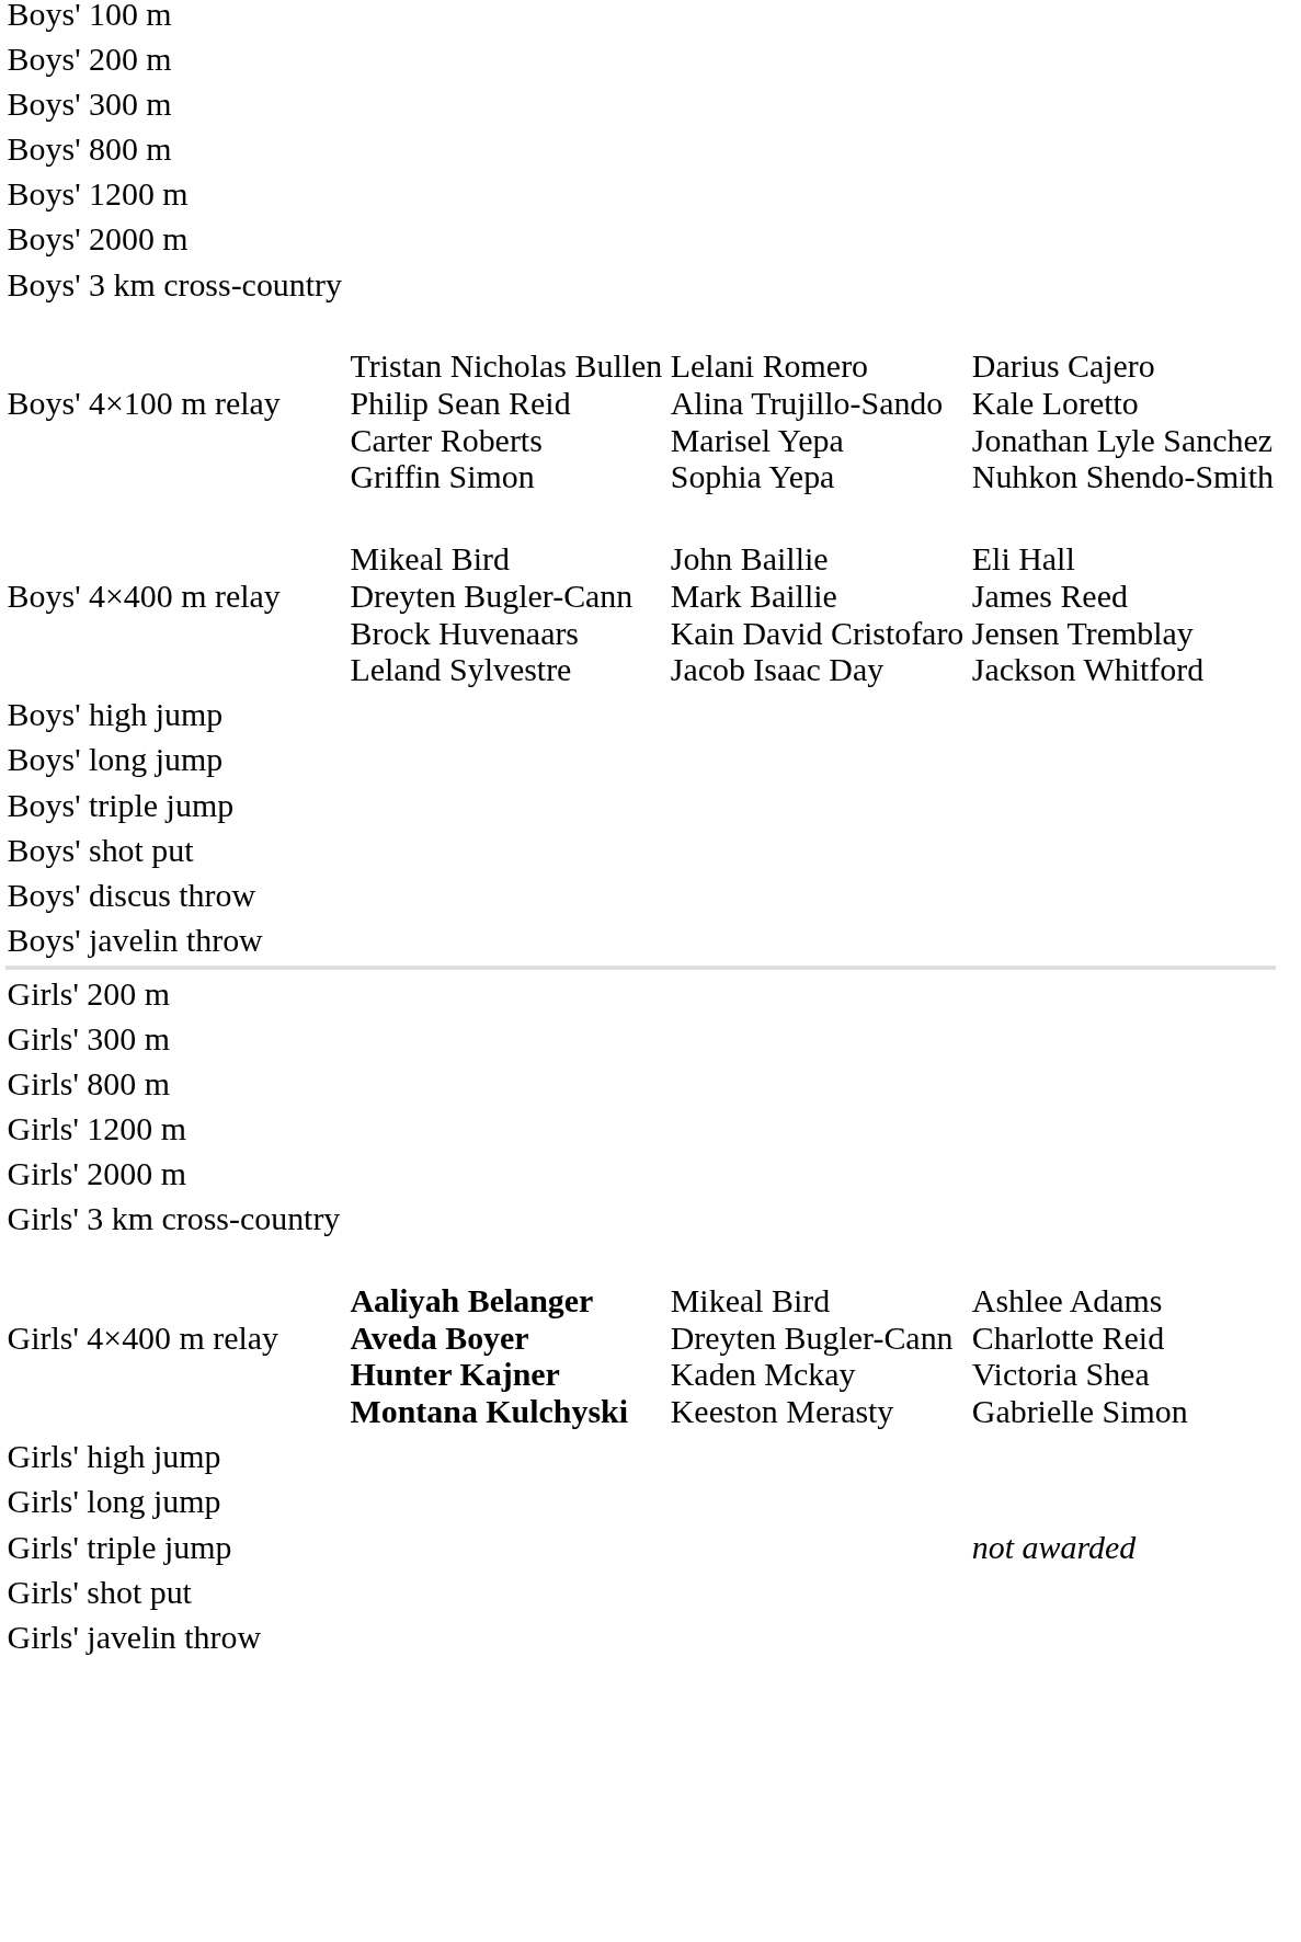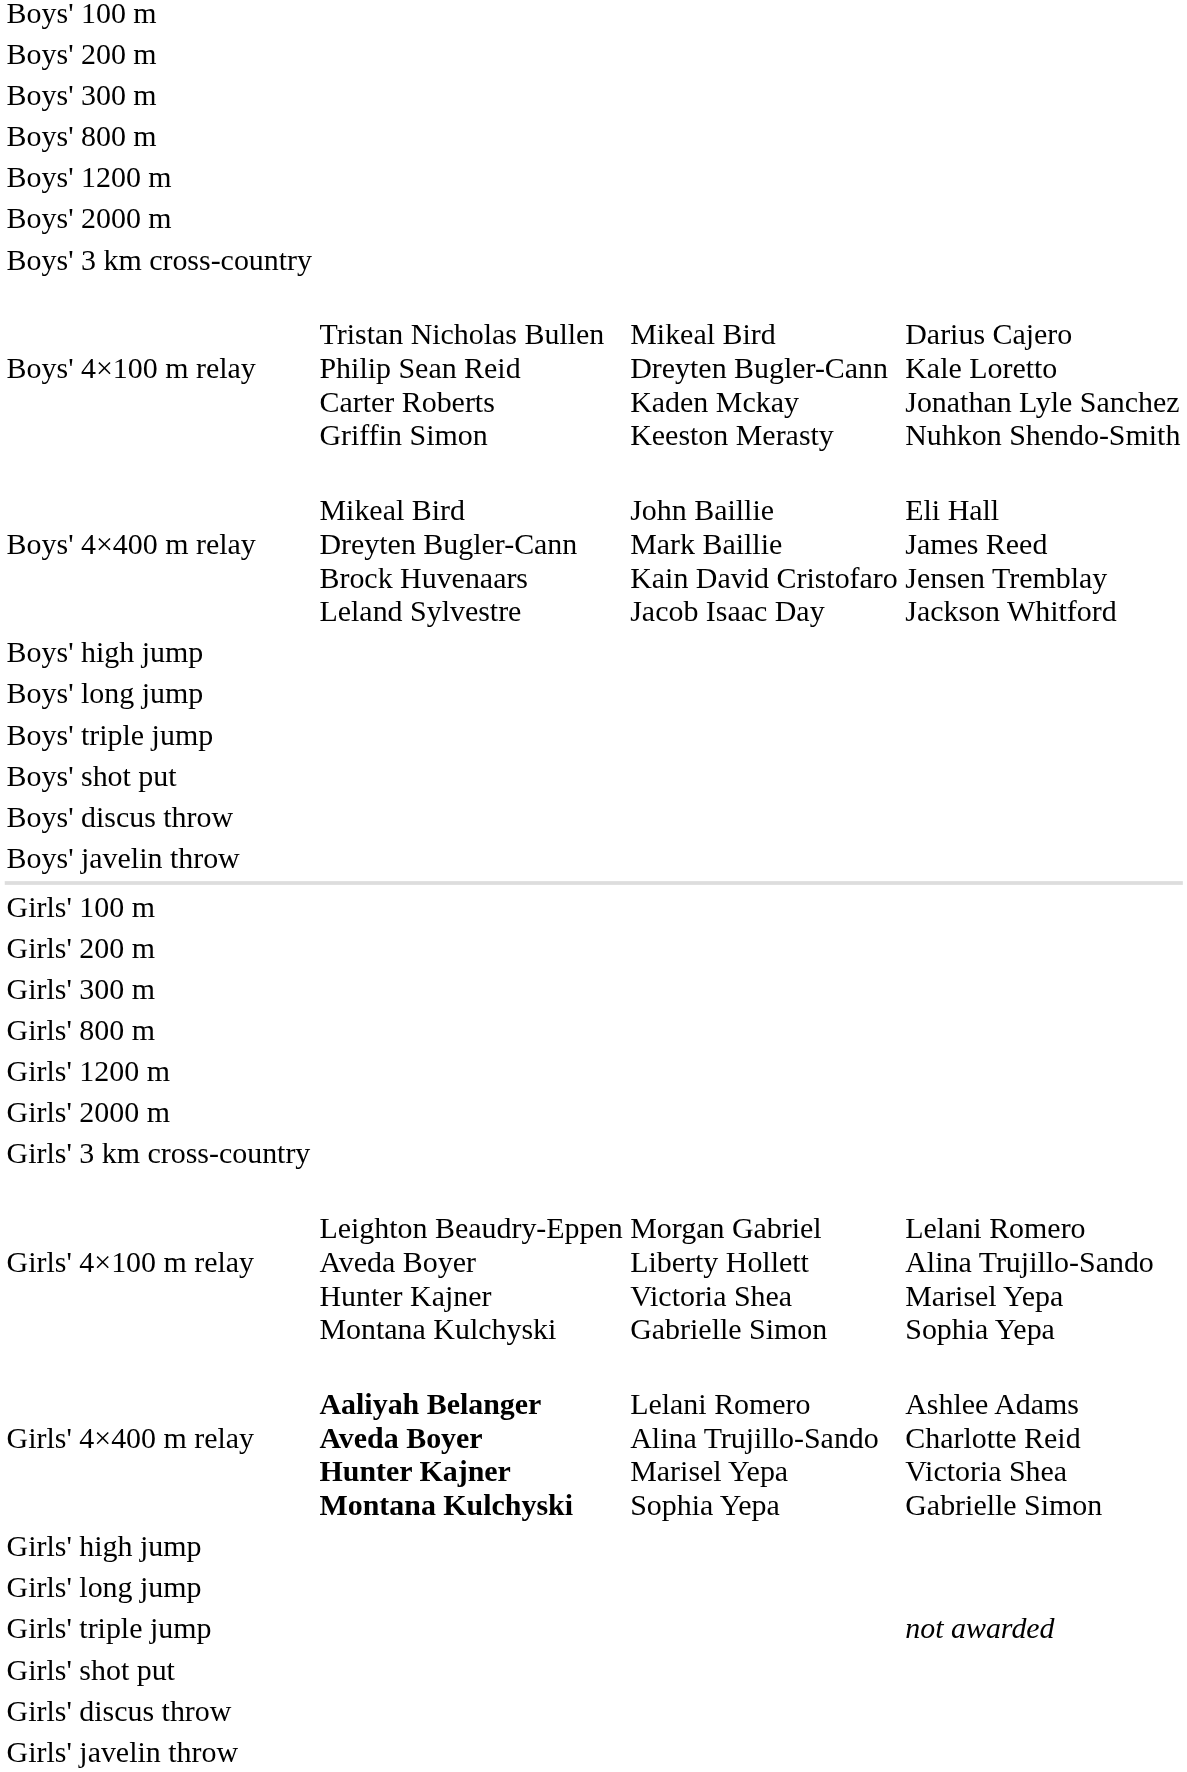 <table>
 <tr>
 <td>Boys' 100 m</td>
 <td></td>
 <td></td>
 <td></td>
 </tr>
 <tr>
 <td>Boys' 200 m</td>
 <td></td>
 <td></td>
 <td></td>
 </tr>
 <tr>
 <td>Boys' 300 m</td>
 <td></td>
 <td></td>
 <td></td>
 </tr>
 <tr>
 <td>Boys' 800 m</td>
 <td></td>
 <td nowrap></td>
 <td></td>
 </tr>
 <tr>
 <td>Boys' 1200 m</td>
 <td></td>
 <td></td>
 <td></td>
 </tr>
 <tr>
 <td>Boys' 2000 m</td>
 <td></td>
 <td></td>
 <td></td>
 </tr>
 <tr>
 <td>Boys' 3 km cross-country</td>
 <td></td>
 <td></td>
 <td></td>
 </tr>
 <tr>
 <td>Boys' 4×100 m relay</td>
 <td nowrap><br>Tristan Nicholas Bullen<br>Philip Sean Reid<br>Carter Roberts<br>Griffin Simon</td>
-<td><br>Lelani Romero<br>Alina Trujillo-Sando<br>Marisel Yepa<br>Sophia Yepa</td>
+<td><br>Mikeal Bird<br>Dreyten Bugler-Cann<br>Kaden Mckay<br>Keeston Merasty</td>
 <td><br>Darius Cajero<br>Kale Loretto<br>Jonathan Lyle Sanchez<br>Nuhkon Shendo-Smith</td>
 </tr>
 <tr>
 <td>Boys' 4×400 m relay</td>
 <td><br>Mikeal Bird<br>Dreyten Bugler-Cann<br>Brock Huvenaars<br>Leland Sylvestre</td>
 <td><br>John Baillie<br>Mark Baillie<br>Kain David Cristofaro<br>Jacob Isaac Day</td>
 <td><br>Eli Hall<br>James Reed<br>Jensen Tremblay<br>Jackson Whitford</td>
 </tr>
 <tr>
 <td>Boys' high jump</td>
 <td></td>
 <td></td>
 <td></td>
 </tr>
 <tr>
 <td>Boys' long jump</td>
 <td></td>
 <td></td>
 <td></td>
 </tr>
 <tr>
 <td>Boys' triple jump</td>
 <td></td>
 <td></td>
 <td></td>
 </tr>
 <tr>
 <td>Boys' shot put</td>
 <td></td>
 <td></td>
 <td nowrap></td>
 </tr>
 <tr>
 <td>Boys' discus throw</td>
 <td></td>
 <td></td>
 <td></td>
 </tr>
 <tr>
 <td>Boys' javelin throw</td>
 <td></td>
 <td></td>
 <td></td>
 </tr>
 <tr bgcolor=#dddddd>
 <td colspan=4></td>
 </tr>
 <tr>
+<td>Girls' 100 m</td>
+<td></td>
+<td></td>
+<td></td>
+</tr>
+<tr>
 <td>Girls' 200 m</td>
 <td></td>
 <td></td>
 <td></td>
 </tr>
 <tr>
 <td>Girls' 300 m</td>
 <td></td>
 <td></td>
 <td></td>
 </tr>
 <tr>
 <td>Girls' 800 m</td>
 <td></td>
 <td></td>
 <td></td>
 </tr>
 <tr>
 <td>Girls' 1200 m</td>
 <td></td>
 <td></td>
 <td></td>
 </tr>
 <tr>
 <td>Girls' 2000 m</td>
 <td></td>
 <td></td>
 <td></td>
 </tr>
 <tr>
 <td>Girls' 3 km cross-country</td>
 <td></td>
 <td></td>
 <td></td>
 </tr>
 <tr>
+<td>Girls' 4×100 m relay</td>
+<td><br>Leighton Beaudry-Eppen<br>Aveda Boyer<br>Hunter Kajner<br>Montana Kulchyski</td>
+<td><br>Morgan Gabriel<br>Liberty Hollett<br>Victoria Shea<br>Gabrielle Simon</td>
+<td><br>Lelani Romero<br>Alina Trujillo-Sando<br>Marisel Yepa<br>Sophia Yepa</td>
+</tr>
+<tr>
 <td>Girls' 4×400 m relay</td>
 <td><strong><br>Aaliyah Belanger<br>Aveda Boyer<br>Hunter Kajner<br>Montana Kulchyski</strong></td>
-<td><br>Mikeal Bird<br>Dreyten Bugler-Cann<br>Kaden Mckay<br>Keeston Merasty</td>
+<td><br>Lelani Romero<br>Alina Trujillo-Sando<br>Marisel Yepa<br>Sophia Yepa</td>
 <td><br>Ashlee Adams<br>Charlotte Reid<br>Victoria Shea<br>Gabrielle Simon</td>
 </tr>
 <tr>
 <td>Girls' high jump</td>
 <td></td>
 <td></td>
 <td></td>
 </tr>
 <tr>
 <td>Girls' long jump</td>
 <td></td>
 <td></td>
 <td></td>
 </tr>
 <tr>
 <td>Girls' triple jump</td>
 <td></td>
 <td></td>
 <td><em>not awarded</em></td>
 </tr>
 <tr>
 <td>Girls' shot put</td>
 <td></td>
 <td></td>
 <td></td>
 </tr>
 <tr>
+<td>Girls' discus throw</td>
+<td></td>
+<td></td>
+<td></td>
+</tr>
+<tr>
 <td>Girls' javelin throw</td>
 <td></td>
 <td></td>
 <td></td>
 </tr>
 <tr>
 </tr>
 </table>
